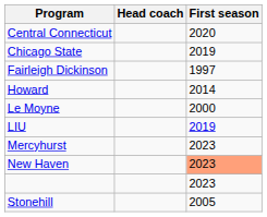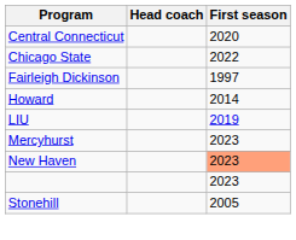 <table class="wikitable sortable">
 <tr>
 <th>Program</th>
 <th>Head coach</th>
 <th>First season</th>
 </tr>
 <tr>
 <td><a href='#'>Central Connecticut</a></td>
 <td></td>
 <td>2020</td>
 </tr>
 <tr>
 <td><a href='#'>Chicago State</a></td>
 <td></td>
-<td>2019</td>
+<td>2022</td>
 </tr>
 <tr>
 <td><a href='#'>Fairleigh Dickinson</a></td>
 <td></td>
 <td>1997</td>
 </tr>
 <tr>
 <td><a href='#'>Howard</a></td>
 <td></td>
 <td>2014</td>
-</tr>
-<tr>
-<td><a href='#'>Le Moyne</a></td>
-<td></td>
-<td>2000</td>
 </tr>
 <tr>
 <td><a href='#'>LIU</a></td>
 <td></td>
 <td><a href='#'>2019</a></td>
 </tr>
 <tr>
 <td><a href='#'>Mercyhurst</a></td>
 <td></td>
 <td>2023</td>
 </tr>
 <tr>
 <td><a href='#'>New Haven</a></td>
 <td></td>
 <td style="background: lightsalmon;">2023</td>
 </tr>
 <tr>
 <td></td>
 <td></td>
 <td>2023</td>
 </tr>
 <tr>
 <td><a href='#'>Stonehill</a></td>
 <td></td>
 <td>2005</td>
 </tr>
 </table>
